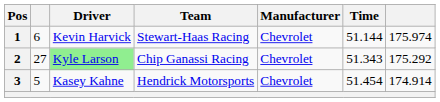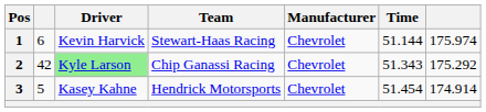 <table class="wikitable" style="font-size:95%">
 <tr>
 <th>Pos</th>
 <th></th>
 <th>Driver</th>
 <th>Team</th>
 <th>Manufacturer</th>
 <th>Time</th>
 <th></th>
 </tr>
 <tr>
 <th>1</th>
 <td>6</td>
 <td><a href='#'>Kevin Harvick</a></td>
 <td><a href='#'>Stewart-Haas Racing</a></td>
 <td><a href='#'>Chevrolet</a></td>
 <td>51.144</td>
 <td>175.974</td>
 </tr>
 <tr>
 <th>2</th>
-<td>27</td>
+<td>42</td>
 <td style="background: lightgreen;"><a href='#'>Kyle Larson</a></td>
 <td><a href='#'>Chip Ganassi Racing</a></td>
 <td><a href='#'>Chevrolet</a></td>
 <td>51.343</td>
 <td>175.292</td>
 </tr>
 <tr>
 <th>3</th>
 <td>5</td>
 <td><a href='#'>Kasey Kahne</a></td>
 <td><a href='#'>Hendrick Motorsports</a></td>
 <td><a href='#'>Chevrolet</a></td>
 <td>51.454</td>
 <td>174.914</td>
 </tr>
 <tr>
 <th colspan="7"></th>
 </tr>
 </table>
